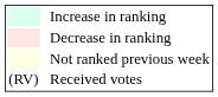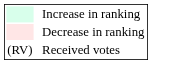 <table style="border:1px solid black;">
 <tr>
 <td style="background:#D8FFEB; width:20px;"></td>
 <td> </td>
 <td>Increase in ranking</td>
 </tr>
 <tr>
 <td style="background:#FFE6E6; width:20px;"></td>
 <td> </td>
 <td>Decrease in ranking</td>
 </tr>
 <tr>
-<td style="background:#FFFFE6; width:20px;"></td>
-<td> </td>
-<td>Not ranked previous week</td>
-</tr>
-<tr>
 <td>(RV)</td>
 <td> </td>
 <td>Received votes</td>
 </tr>
 </table>
